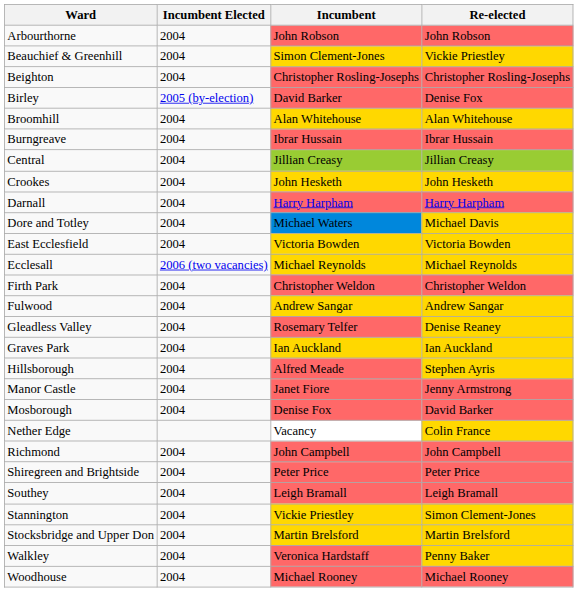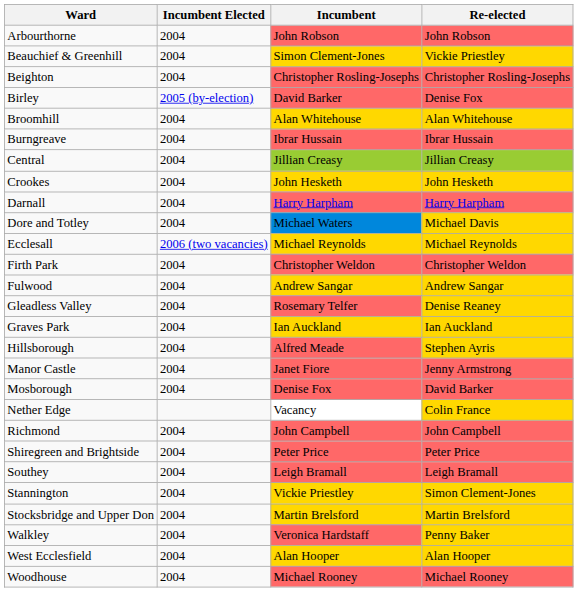 <table class="wikitable" style="font-size: 95%;">
 <tr>
 <th>Ward</th>
 <th>Incumbent Elected</th>
 <th>Incumbent</th>
 <th>Re-elected</th>
 </tr>
 <tr>
 <td>Arbourthorne</td>
 <td>2004</td>
 <td bgcolor="FF6868">John Robson</td>
 <td bgcolor="FF6868">John Robson</td>
 </tr>
 <tr>
 <td>Beauchief & Greenhill</td>
 <td>2004</td>
 <td bgcolor="FFD800">Simon Clement-Jones</td>
 <td bgcolor="FFD800">Vickie Priestley</td>
 </tr>
 <tr>
 <td>Beighton</td>
 <td>2004</td>
 <td bgcolor="FF6868">Christopher Rosling-Josephs</td>
 <td bgcolor="FF6868">Christopher Rosling-Josephs</td>
 </tr>
 <tr>
 <td>Birley</td>
 <td><a href='#'>2005 (by-election)</a></td>
 <td bgcolor="FF6868">David Barker</td>
 <td bgcolor="FF6868">Denise Fox</td>
 </tr>
 <tr>
 <td>Broomhill</td>
 <td>2004</td>
 <td bgcolor="FFD800">Alan Whitehouse</td>
 <td bgcolor="FFD800">Alan Whitehouse</td>
 </tr>
 <tr>
 <td>Burngreave</td>
 <td>2004</td>
 <td bgcolor="FF6868">Ibrar Hussain</td>
 <td bgcolor="FF6868">Ibrar Hussain</td>
 </tr>
 <tr>
 <td>Central</td>
 <td>2004</td>
 <td bgcolor="99CC33">Jillian Creasy</td>
 <td bgcolor="99CC33">Jillian Creasy</td>
 </tr>
 <tr>
 <td>Crookes</td>
 <td>2004</td>
 <td bgcolor="FFD800">John Hesketh</td>
 <td bgcolor="FFD800">John Hesketh</td>
 </tr>
 <tr>
 <td>Darnall</td>
 <td>2004</td>
 <td bgcolor="FF6868"><a href='#'>Harry Harpham</a></td>
 <td bgcolor="FF6868"><a href='#'>Harry Harpham</a></td>
 </tr>
 <tr>
 <td>Dore and Totley</td>
 <td>2004</td>
 <td bgcolor="0087DC">Michael Waters</td>
 <td bgcolor="FFD800">Michael Davis</td>
-</tr>
-<tr>
-<td>East Ecclesfield</td>
-<td>2004</td>
-<td bgcolor="FFD800">Victoria Bowden</td>
-<td bgcolor="FFD800">Victoria Bowden</td>
 </tr>
 <tr>
 <td>Ecclesall</td>
 <td><a href='#'>2006 (two vacancies)</a></td>
 <td bgcolor="FFD800">Michael Reynolds</td>
 <td bgcolor="FFD800">Michael Reynolds</td>
 </tr>
 <tr>
 <td>Firth Park</td>
 <td>2004</td>
 <td bgcolor="FF6868">Christopher Weldon</td>
 <td bgcolor="FF6868">Christopher Weldon</td>
 </tr>
 <tr>
 <td>Fulwood</td>
 <td>2004</td>
 <td bgcolor="FFD800">Andrew Sangar</td>
 <td bgcolor="FFD800">Andrew Sangar</td>
 </tr>
 <tr>
 <td>Gleadless Valley</td>
 <td>2004</td>
 <td bgcolor="FF6868">Rosemary Telfer</td>
 <td bgcolor="FFD800">Denise Reaney</td>
 </tr>
 <tr>
 <td>Graves Park</td>
 <td>2004</td>
 <td bgcolor="FFD800">Ian Auckland</td>
 <td bgcolor="FFD800">Ian Auckland</td>
 </tr>
 <tr>
 <td>Hillsborough</td>
 <td>2004</td>
 <td bgcolor="FF6868">Alfred Meade</td>
 <td bgcolor="FFD800">Stephen Ayris</td>
 </tr>
 <tr>
 <td>Manor Castle</td>
 <td>2004</td>
 <td bgcolor="FF6868">Janet Fiore</td>
 <td bgcolor="FF6868">Jenny Armstrong</td>
 </tr>
 <tr>
 <td>Mosborough</td>
 <td>2004</td>
 <td bgcolor="FF6868">Denise Fox</td>
 <td bgcolor="FF6868">David Barker</td>
 </tr>
 <tr>
 <td>Nether Edge</td>
 <td></td>
 <td bgcolor="FFFFFF">Vacancy</td>
 <td bgcolor="FFD800">Colin France</td>
 </tr>
 <tr>
 <td>Richmond</td>
 <td>2004</td>
 <td bgcolor="FF6868">John Campbell</td>
 <td bgcolor="FF6868">John Campbell</td>
 </tr>
 <tr>
 <td>Shiregreen and Brightside</td>
 <td>2004</td>
 <td bgcolor="FF6868">Peter Price</td>
 <td bgcolor="FF6868">Peter Price</td>
 </tr>
 <tr>
 <td>Southey</td>
 <td>2004</td>
 <td bgcolor="FF6868">Leigh Bramall</td>
 <td bgcolor="FF6868">Leigh Bramall</td>
 </tr>
 <tr>
 <td>Stannington</td>
 <td>2004</td>
 <td bgcolor="FFD800">Vickie Priestley</td>
 <td bgcolor="FFD800">Simon Clement-Jones</td>
 </tr>
 <tr>
 <td>Stocksbridge and Upper Don</td>
 <td>2004</td>
 <td bgcolor="FFD800">Martin Brelsford</td>
 <td bgcolor="FFD800">Martin Brelsford</td>
 </tr>
 <tr>
 <td>Walkley</td>
 <td>2004</td>
 <td bgcolor="FF6868">Veronica Hardstaff</td>
 <td bgcolor="FFD800">Penny Baker</td>
 </tr>
 <tr>
+<td>West Ecclesfield</td>
+<td>2004</td>
+<td bgcolor="FFD800">Alan Hooper</td>
+<td bgcolor="FFD800">Alan Hooper</td>
+</tr>
+<tr>
 <td>Woodhouse</td>
 <td>2004</td>
 <td bgcolor="FF6868">Michael Rooney</td>
 <td bgcolor="FF6868">Michael Rooney</td>
 </tr>
 </table>
